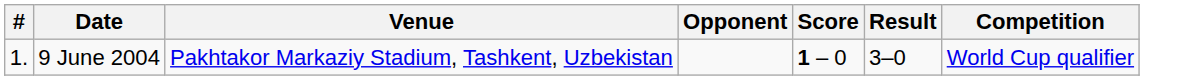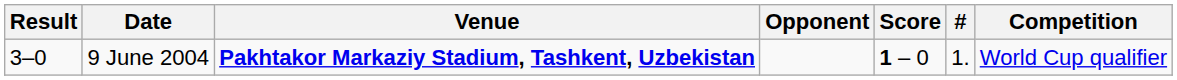 <table class="wikitable">
 <tr>
-<th>#</th>
+<th>Result</th>
 <th>Date</th>
 <th>Venue</th>
 <th>Opponent</th>
 <th>Score</th>
-<th>Result</th>
+<th>#</th>
 <th>Competition</th>
 </tr>
 <tr>
-<td>1.</td>
+<td>3–0</td>
 <td>9 June 2004</td>
-<td><a href='#'>Pakhtakor Markaziy Stadium</a>, <a href='#'>Tashkent</a>, <a href='#'>Uzbekistan</a></td>
+<td><strong><a href='#'>Pakhtakor Markaziy Stadium</a>, <a href='#'>Tashkent</a>, <a href='#'>Uzbekistan</a></strong></td>
 <td></td>
 <td><strong>1</strong> – 0</td>
-<td>3–0</td>
+<td>1.</td>
 <td><a href='#'>World Cup qualifier</a></td>
 </tr>
 </table>
